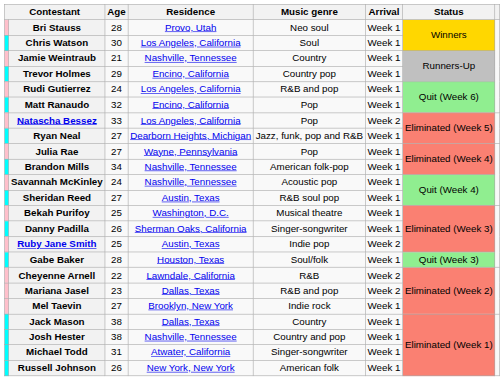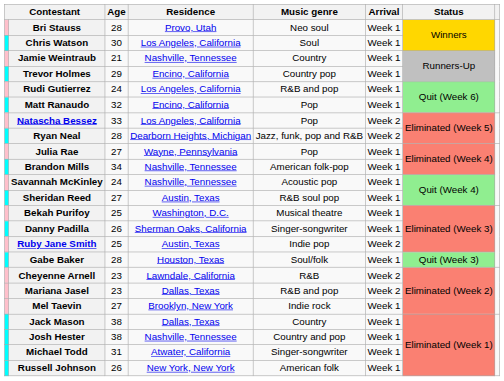 <table class="wikitable plainrowheaders sortable" style="text-align:center">
 <tr>
 <th colspan="2" scope="col">Contestant</th>
 <th scope="col">Age</th>
 <th scope="col">Residence</th>
 <th scope="col">Music genre</th>
 <th scope="col">Arrival</th>
 <th scope="col">Status</th>
 <th scope="col" class="unsortable"></th>
 </tr>
 <tr>
 <td style="background:pink;"></td>
 <th scope="row">Bri Stauss</th>
 <td>28</td>
 <td><a href='#'>Provo, Utah</a></td>
 <td>Neo soul</td>
 <td>Week 1</td>
 <td rowspan=2 style="background:gold;">Winners</td>
 <td rowspan=6 style="text-align: center;"></td>
 </tr>
 <tr>
 <td style="background:cyan;"></td>
 <th scope="row">Chris Watson</th>
 <td>30</td>
 <td><a href='#'>Los Angeles, California</a></td>
 <td>Soul</td>
 <td>Week 1</td>
 </tr>
 <tr>
 <td style="background:pink;"></td>
 <th scope="row">Jamie Weintraub</th>
 <td>21</td>
 <td><a href='#'>Nashville, Tennessee</a></td>
 <td>Country</td>
 <td>Week 1</td>
 <td rowspan=2 style="background:silver;">Runners-Up</td>
 </tr>
 <tr>
 <td style="background:cyan;"></td>
 <th scope="row">Trevor Holmes</th>
 <td>29</td>
 <td><a href='#'>Encino, California</a></td>
 <td>Country pop</td>
 <td>Week 1</td>
 </tr>
 <tr>
 <td style="background:pink;"></td>
 <th scope="row">Rudi Gutierrez</th>
 <td>24</td>
 <td><a href='#'>Los Angeles, California</a></td>
 <td>R&B and pop</td>
 <td>Week 1</td>
 <td rowspan=2 style="background:lightgreen;">Quit (Week 6)</td>
 </tr>
 <tr>
 <td style="background:cyan;"></td>
 <th scope="row">Matt Ranaudo</th>
 <td>32</td>
 <td><a href='#'>Encino, California</a></td>
 <td>Pop</td>
 <td>Week 1</td>
 </tr>
 <tr>
 <td style="background:pink;"></td>
 <th scope="row"><a href='#'>Natascha Bessez</a></th>
 <td>33</td>
 <td><a href='#'>Los Angeles, California</a></td>
 <td>Pop</td>
 <td>Week 2</td>
 <td rowspan=2 style="background:salmon;">Eliminated (Week 5)</td>
 <td rowspan=2 style="text-align: center;"></td>
 </tr>
 <tr>
 <td style="background:cyan;"></td>
 <th scope="row">Ryan Neal</th>
-<td>27</td>
+<td>28</td>
 <td><a href='#'>Dearborn Heights, Michigan</a></td>
 <td>Jazz, funk, pop and R&B</td>
-<td>Week 1</td>
+<td>Week 2</td>
 </tr>
 <tr>
 <td style="background:pink;"></td>
 <th scope="row">Julia Rae</th>
 <td>27</td>
 <td><a href='#'>Wayne, Pennsylvania</a></td>
 <td>Pop</td>
 <td>Week 1</td>
 <td rowspan="2" style="background:salmon;">Eliminated (Week 4)</td>
 <td rowspan=4 style="text-align: center;"></td>
 </tr>
 <tr>
 <td style="background:cyan;"></td>
 <th scope="row">Brandon Mills</th>
 <td>34</td>
 <td><a href='#'>Nashville, Tennessee</a></td>
 <td>American folk-pop</td>
 <td>Week 1</td>
 </tr>
 <tr>
 <td style="background:pink;"></td>
 <th scope="row">Savannah McKinley</th>
 <td>24</td>
 <td><a href='#'>Nashville, Tennessee</a></td>
 <td>Acoustic pop</td>
 <td>Week 1</td>
 <td rowspan="2" style="background:lightgreen;">Quit (Week 4)</td>
 </tr>
 <tr>
 <td style="background:cyan;"></td>
 <th scope="row">Sheridan Reed</th>
 <td>27</td>
 <td><a href='#'>Austin, Texas</a></td>
 <td>R&B soul pop</td>
 <td>Week 1</td>
 </tr>
 <tr>
 <td style="background:pink;"></td>
 <th scope="row">Bekah Purifoy</th>
 <td>25</td>
 <td><a href='#'>Washington, D.C.</a></td>
 <td>Musical theatre</td>
 <td>Week 1</td>
 <td rowspan=3 style="background:salmon;">Eliminated (Week 3)</td>
 <td rowspan=4 style="text-align: center;"></td>
 </tr>
 <tr>
 <td style="background:cyan;"></td>
 <th scope="row">Danny Padilla</th>
 <td>26</td>
 <td><a href='#'>Sherman Oaks, California</a></td>
 <td>Singer-songwriter</td>
 <td>Week 1</td>
 </tr>
 <tr>
 <td style="background:pink;"></td>
 <th scope="row"><a href='#'>Ruby Jane Smith</a></th>
 <td>25</td>
 <td><a href='#'>Austin, Texas</a></td>
 <td>Indie pop</td>
 <td>Week 2</td>
 </tr>
 <tr>
 <td style="background:cyan;"></td>
 <th scope="row">Gabe Baker</th>
 <td>28</td>
 <td><a href='#'>Houston, Texas</a></td>
 <td>Soul/folk</td>
 <td>Week 1</td>
 <td style="background:lightgreen;">Quit (Week 3)</td>
 </tr>
 <tr>
 <td style="background:pink;"></td>
 <th scope="row">Cheyenne Arnell</th>
-<td>22</td>
+<td>23</td>
 <td><a href='#'>Lawndale, California</a></td>
 <td>R&B</td>
 <td>Week 2</td>
 <td rowspan=3 style="background:salmon;">Eliminated (Week 2)</td>
 <td rowspan="3" style="text-align: center;"></td>
 </tr>
 <tr>
 <td style="background:pink;"></td>
 <th scope="row">Mariana Jasel</th>
 <td>23</td>
 <td><a href='#'>Dallas, Texas</a></td>
 <td>R&B and pop</td>
 <td>Week 2</td>
 </tr>
 <tr>
 <td style="background:pink;"></td>
 <th scope="row">Mel Taevin</th>
 <td>27</td>
 <td><a href='#'>Brooklyn, New York</a></td>
 <td>Indie rock</td>
 <td>Week 1</td>
 </tr>
 <tr>
 <td style="background:cyan;"></td>
 <th scope="row">Jack Mason</th>
 <td>38</td>
 <td><a href='#'>Dallas, Texas</a></td>
 <td>Country</td>
 <td>Week 1</td>
 <td rowspan=4 style="background:salmon;">Eliminated (Week 1)</td>
 <td rowspan="4" style="text-align: center;"></td>
 </tr>
 <tr>
 <td style="background:cyan;"></td>
 <th scope="row">Josh Hester</th>
 <td>38</td>
 <td><a href='#'>Nashville, Tennessee</a></td>
 <td>Country and pop</td>
 <td>Week 1</td>
 </tr>
 <tr>
 <td style="background:cyan;"></td>
 <th scope="row">Michael Todd</th>
 <td>31</td>
 <td><a href='#'>Atwater, California</a></td>
 <td>Singer-songwriter</td>
 <td>Week 1</td>
 </tr>
 <tr>
 <td style="background:cyan;"></td>
 <th scope="row">Russell Johnson</th>
 <td>26</td>
 <td><a href='#'>New York, New York</a></td>
 <td>American folk</td>
 <td>Week 1</td>
 </tr>
 </table>
